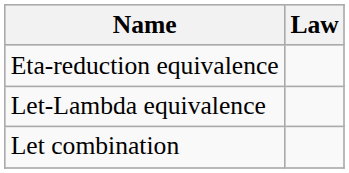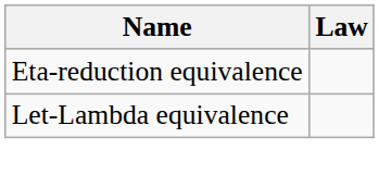 <table class="wikitable">
 <tr>
 <th>Name</th>
 <th>Law</th>
 </tr>
 <tr>
 <td>Eta-reduction equivalence</td>
 <td></td>
 </tr>
 <tr>
 <td>Let-Lambda equivalence</td>
 <td></td>
 </tr>
-<tr>
-<td>Let combination</td>
-<td></td>
-</tr>
 </table>
